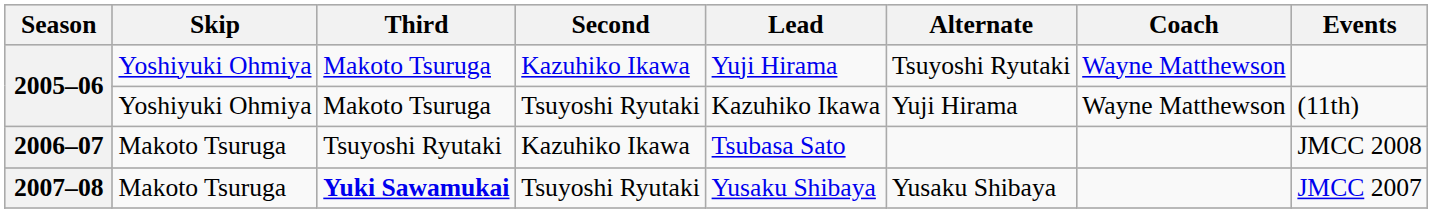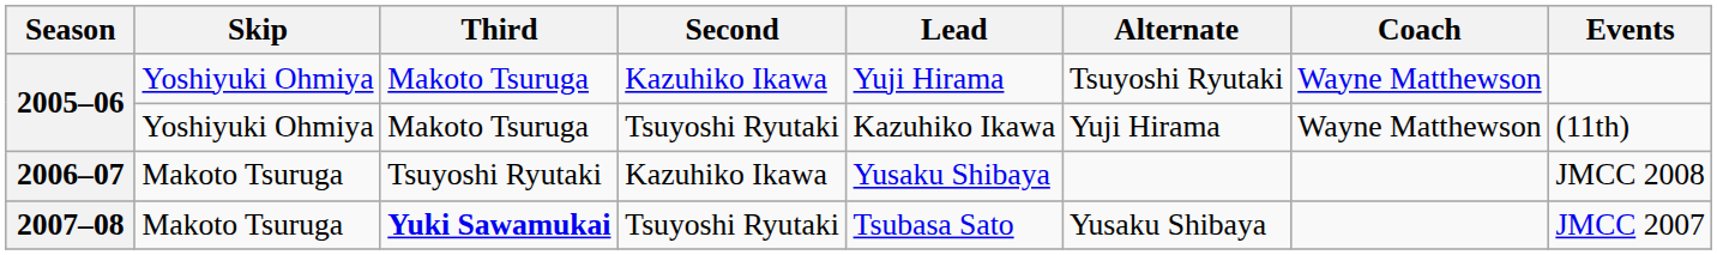 <table class="wikitable">
 <tr>
 <th scope="col" width=60>Season</th>
 <th scope="col">Skip</th>
 <th scope="col">Third</th>
 <th scope="col">Second</th>
 <th scope="col">Lead</th>
 <th scope="col">Alternate</th>
 <th scope="col">Coach</th>
 <th scope="col">Events</th>
 </tr>
 <tr>
 <th scope="row" rowspan=2>2005–06</th>
 <td><a href='#'>Yoshiyuki Ohmiya</a></td>
 <td><a href='#'>Makoto Tsuruga</a></td>
 <td><a href='#'>Kazuhiko Ikawa</a></td>
 <td><a href='#'>Yuji Hirama</a></td>
 <td>Tsuyoshi Ryutaki</td>
 <td><a href='#'>Wayne Matthewson</a></td>
 <td> </td>
 </tr>
 <tr>
 <td>Yoshiyuki Ohmiya</td>
 <td>Makoto Tsuruga</td>
 <td>Tsuyoshi Ryutaki</td>
 <td>Kazuhiko Ikawa</td>
 <td>Yuji Hirama</td>
 <td>Wayne Matthewson</td>
 <td> (11th)</td>
 </tr>
 <tr>
 <th scope="row">2006–07</th>
 <td>Makoto Tsuruga</td>
 <td>Tsuyoshi Ryutaki</td>
 <td>Kazuhiko Ikawa</td>
-<td><a href='#'>Tsubasa Sato</a></td>
+<td><a href='#'>Yusaku Shibaya</a></td>
 <td></td>
 <td></td>
 <td>JMCC 2008 </td>
 </tr>
 <tr>
 <th scope="row">2007–08</th>
 <td>Makoto Tsuruga</td>
 <td><strong><a href='#'>Yuki Sawamukai</a></strong></td>
 <td>Tsuyoshi Ryutaki</td>
-<td><a href='#'>Yusaku Shibaya</a></td>
+<td><a href='#'>Tsubasa Sato</a></td>
 <td>Yusaku Shibaya</td>
 <td></td>
 <td><a href='#'>JMCC</a> 2007 </td>
 </tr>
 </table>
